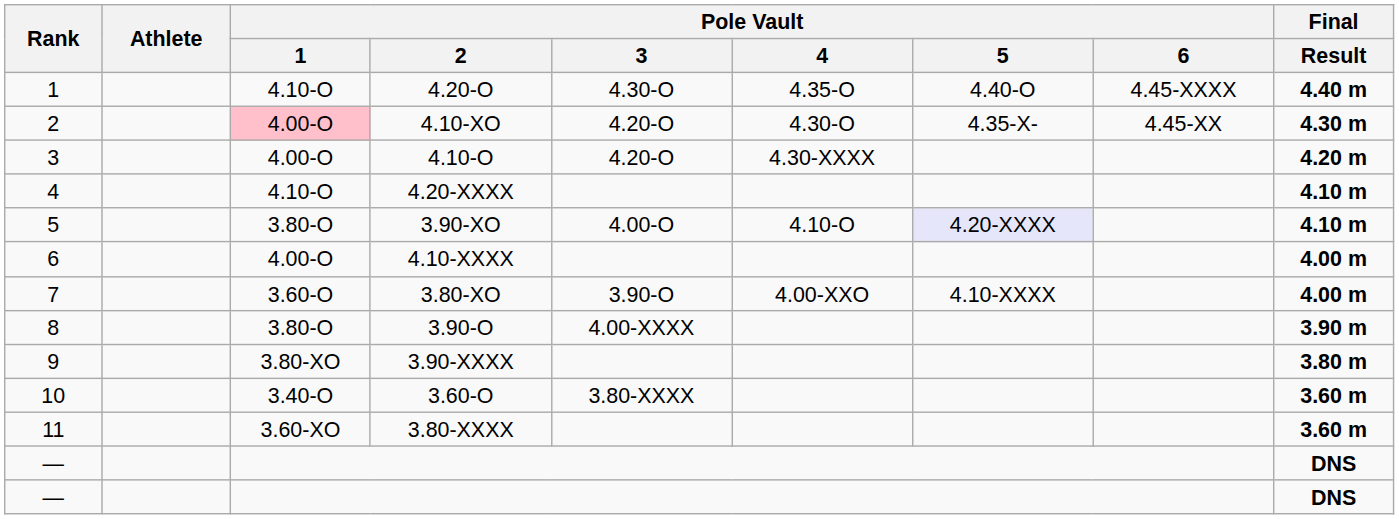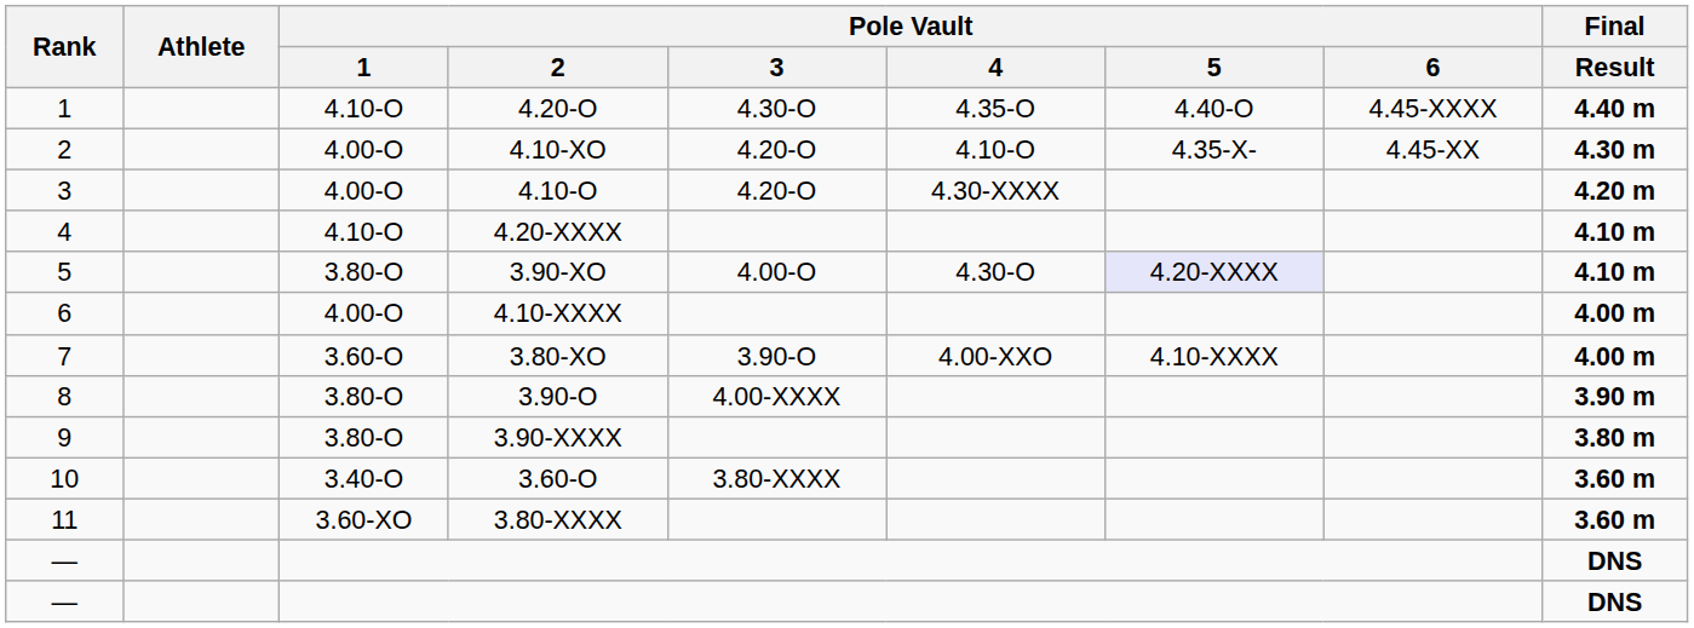 <table class="wikitable" style=" text-align:center; font-size:95%;" width="78%">
 <tr>
 <th rowspan="2">Rank</th>
 <th rowspan="2">Athlete</th>
 <th colspan="6">Pole Vault</th>
 <th>Final</th>
 </tr>
 <tr>
 <th>1</th>
 <th>2</th>
 <th>3</th>
 <th>4</th>
 <th>5</th>
 <th>6</th>
 <th>Result</th>
 </tr>
 <tr>
 <td>1</td>
 <td align=left></td>
 <td>4.10-O</td>
 <td>4.20-O</td>
 <td>4.30-O</td>
 <td>4.35-O</td>
 <td>4.40-O</td>
 <td>4.45-XXXX</td>
 <td><strong>4.40 m </strong></td>
 </tr>
 <tr>
 <td>2</td>
 <td align=left></td>
-<td style="background: pink;">4.00-O</td>
+<td>4.00-O</td>
 <td>4.10-XO</td>
 <td>4.20-O</td>
-<td>4.30-O</td>
+<td>4.10-O</td>
 <td>4.35-X-</td>
 <td>4.45-XX</td>
 <td><strong>4.30 m  </strong></td>
 </tr>
 <tr>
 <td>3</td>
 <td align=left></td>
 <td>4.00-O</td>
 <td>4.10-O</td>
 <td>4.20-O</td>
 <td>4.30-XXXX</td>
 <td></td>
 <td></td>
 <td><strong>4.20 m </strong></td>
 </tr>
 <tr>
 <td>4</td>
 <td align=left></td>
 <td>4.10-O</td>
 <td>4.20-XXXX</td>
 <td></td>
 <td></td>
 <td></td>
 <td></td>
 <td><strong>4.10 m </strong></td>
 </tr>
 <tr>
 <td>5</td>
 <td align=left></td>
 <td>3.80-O</td>
 <td>3.90-XO</td>
 <td>4.00-O</td>
-<td>4.10-O</td>
+<td>4.30-O</td>
 <td style="background: lavender;">4.20-XXXX</td>
 <td></td>
 <td><strong>4.10 m  </strong></td>
 </tr>
 <tr>
 <td>6</td>
 <td align=left></td>
 <td>4.00-O</td>
 <td>4.10-XXXX</td>
 <td></td>
 <td></td>
 <td></td>
 <td></td>
 <td><strong>4.00 m </strong></td>
 </tr>
 <tr>
 <td>7</td>
 <td align=left></td>
 <td>3.60-O</td>
 <td>3.80-XO</td>
 <td>3.90-O</td>
 <td>4.00-XXO</td>
 <td>4.10-XXXX</td>
 <td></td>
 <td><strong>4.00 m  </strong></td>
 </tr>
 <tr>
 <td>8</td>
 <td align=left></td>
 <td>3.80-O</td>
 <td>3.90-O</td>
 <td>4.00-XXXX</td>
 <td></td>
 <td></td>
 <td></td>
 <td><strong>3.90 m</strong></td>
 </tr>
 <tr>
 <td>9</td>
 <td align=left></td>
-<td>3.80-XO</td>
+<td>3.80-O</td>
 <td>3.90-XXXX</td>
 <td></td>
 <td></td>
 <td></td>
 <td></td>
 <td><strong>3.80 m</strong></td>
 </tr>
 <tr>
 <td>10</td>
 <td align=left></td>
 <td>3.40-O</td>
 <td>3.60-O</td>
 <td>3.80-XXXX</td>
 <td></td>
 <td></td>
 <td></td>
 <td><strong>3.60 m</strong></td>
 </tr>
 <tr>
 <td>11</td>
 <td align=left></td>
 <td>3.60-XO</td>
 <td>3.80-XXXX</td>
 <td></td>
 <td></td>
 <td></td>
 <td></td>
 <td><strong>3.60 m</strong></td>
 </tr>
 <tr>
 <td>—</td>
 <td align=left></td>
 <td colspan=6></td>
 <td><strong>DNS</strong></td>
 </tr>
 <tr>
 <td>—</td>
 <td align=left></td>
 <td colspan=6></td>
 <td><strong>DNS</strong></td>
 </tr>
 </table>
